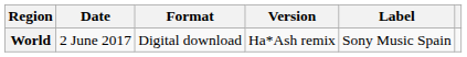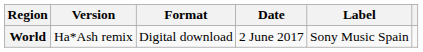 <table class="wikitable plainrowheaders">
 <tr>
 <th scope="col">Region</th>
+<th scope="col">Version</th>
+<th scope="col">Format</th>
 <th scope="col">Date</th>
-<th scope="col">Format</th>
-<th scope="col">Version</th>
 <th scope="col">Label</th>
 <th scope="col"></th>
 </tr>
 <tr>
 <th scope="row">World</th>
+<td>Ha*Ash remix</td>
+<td>Digital download</td>
 <td>2 June 2017</td>
-<td>Digital download</td>
-<td>Ha*Ash remix</td>
 <td>Sony Music Spain</td>
 <td></td>
 </tr>
 </table>
